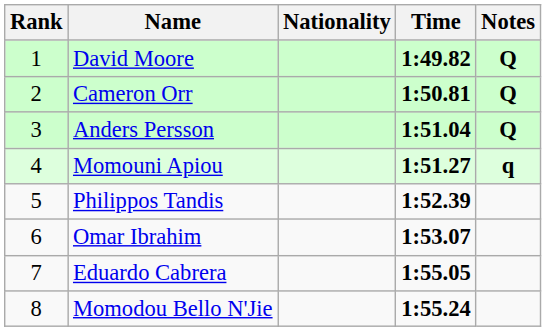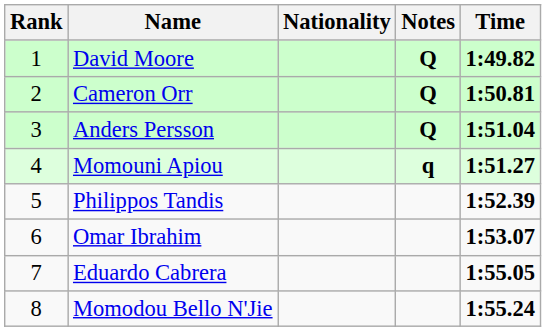 <table class="wikitable sortable" style="text-align:center">
 <tr>
 <th>Rank</th>
 <th>Name</th>
 <th>Nationality</th>
+<th>Notes</th>
 <th>Time</th>
-<th>Notes</th>
 </tr>
 <tr bgcolor=ccffcc>
 <td>1</td>
 <td align=left><a href='#'>David Moore</a></td>
 <td align=left></td>
+<td><strong>Q</strong></td>
 <td><strong>1:49.82</strong></td>
-<td><strong>Q</strong></td>
 </tr>
 <tr bgcolor=ccffcc>
 <td>2</td>
 <td align=left><a href='#'>Cameron Orr</a></td>
 <td align=left></td>
+<td><strong>Q</strong></td>
 <td><strong>1:50.81</strong></td>
-<td><strong>Q</strong></td>
 </tr>
 <tr bgcolor=ccffcc>
 <td>3</td>
 <td align=left><a href='#'>Anders Persson</a></td>
 <td align=left></td>
+<td><strong>Q</strong></td>
 <td><strong>1:51.04</strong></td>
-<td><strong>Q</strong></td>
 </tr>
 <tr bgcolor=ddffdd>
 <td>4</td>
 <td align=left><a href='#'>Momouni Apiou</a></td>
 <td align=left></td>
+<td><strong>q</strong></td>
 <td><strong>1:51.27</strong></td>
-<td><strong>q</strong></td>
 </tr>
 <tr>
 <td>5</td>
 <td align=left><a href='#'>Philippos Tandis</a></td>
 <td align=left></td>
+<td></td>
 <td><strong>1:52.39</strong></td>
-<td></td>
 </tr>
 <tr>
 <td>6</td>
 <td align=left><a href='#'>Omar Ibrahim</a></td>
 <td align=left></td>
+<td></td>
 <td><strong>1:53.07</strong></td>
-<td></td>
 </tr>
 <tr>
 <td>7</td>
 <td align=left><a href='#'>Eduardo Cabrera</a></td>
 <td align=left></td>
+<td></td>
 <td><strong>1:55.05</strong></td>
-<td></td>
 </tr>
 <tr>
 <td>8</td>
 <td align=left><a href='#'>Momodou Bello N'Jie</a></td>
 <td align=left></td>
+<td></td>
 <td><strong>1:55.24</strong></td>
-<td></td>
 </tr>
 </table>
